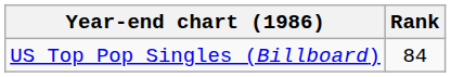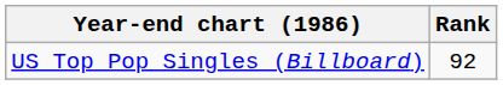 <table class="wikitable sortable">
 <tr>
 <th>Year-end chart (1986)</th>
 <th>Rank</th>
 </tr>
 <tr>
 <td><a href='#'>US Top Pop Singles (<em>Billboard</em>)</a></td>
-<td style="text-align:center;">84</td>
+<td style="text-align:center;">92</td>
 </tr>
 </table>
